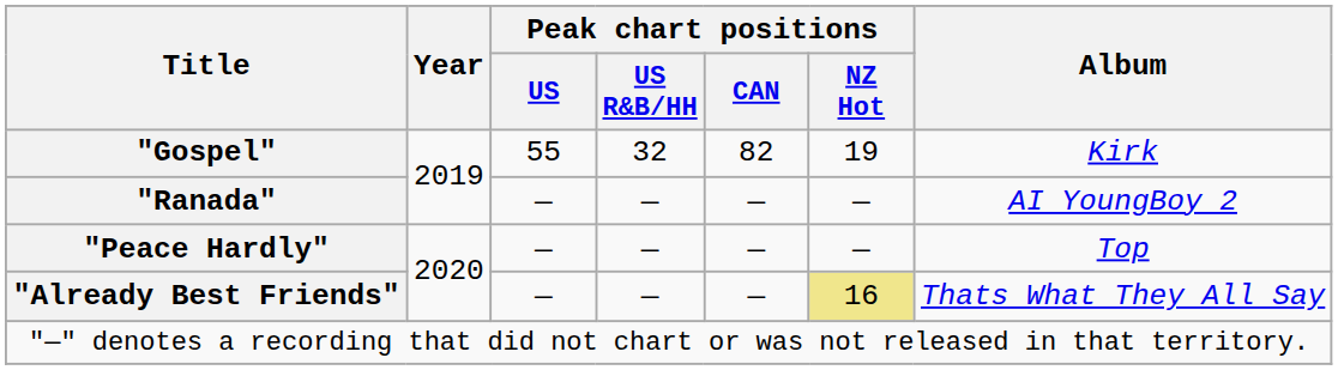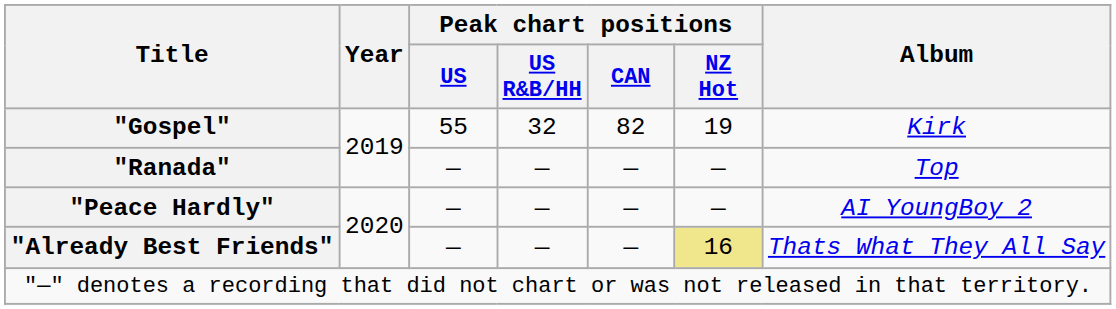 <table class="wikitable plainrowheaders"  style="text-align:center;">
 <tr>
 <th rowspan="2">Title</th>
 <th rowspan="2">Year</th>
 <th colspan="4">Peak chart positions</th>
 <th rowspan="2">Album</th>
 </tr>
 <tr>
 <th scope="col" style="width:3.5em;font-size:90%;"><a href='#'>US</a></th>
 <th scope="col" style="width:3.5em;font-size:90%;"><a href='#'>US</a><br><a href='#'>R&B/HH</a></th>
 <th scope="col" style="width:3.5em;font-size:90%;"><a href='#'>CAN</a></th>
 <th scope="col" style="width:3.5em;font-size:90%;"><a href='#'>NZ<br>Hot</a></th>
 </tr>
 <tr>
 <th scope="row">"Gospel"<br></th>
 <td rowspan="2">2019</td>
 <td>55</td>
 <td>32</td>
 <td>82</td>
 <td>19</td>
 <td><em><a href='#'>Kirk</a></em></td>
 </tr>
 <tr>
 <th scope="row">"Ranada"<br></th>
 <td>—</td>
 <td>—</td>
 <td>—</td>
 <td>—</td>
-<td><em><a href='#'>AI YoungBoy 2</a></em></td>
+<td><em><a href='#'>Top</a></em></td>
 </tr>
 <tr>
 <th scope="row">"Peace Hardly"<br></th>
 <td rowspan="2">2020</td>
 <td>—</td>
 <td>—</td>
 <td>—</td>
 <td>—</td>
-<td><em><a href='#'>Top</a></em></td>
+<td><em><a href='#'>AI YoungBoy 2</a></em></td>
 </tr>
 <tr>
 <th scope="row">"Already Best Friends"<br></th>
 <td>—</td>
 <td>—</td>
 <td>—</td>
 <td style="background: khaki;">16</td>
 <td><em><a href='#'>Thats What They All Say</a></em></td>
 </tr>
 <tr>
 <td colspan="14" style="font-size:90%">"—" denotes a recording that did not chart or was not released in that territory.</td>
 </tr>
 </table>
